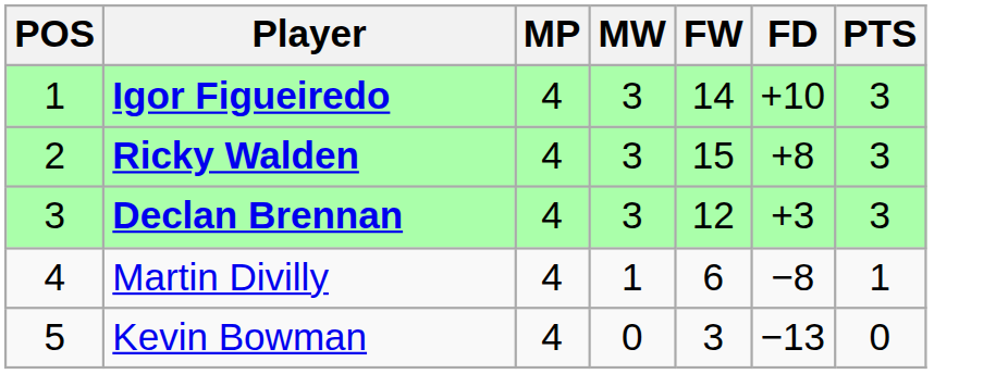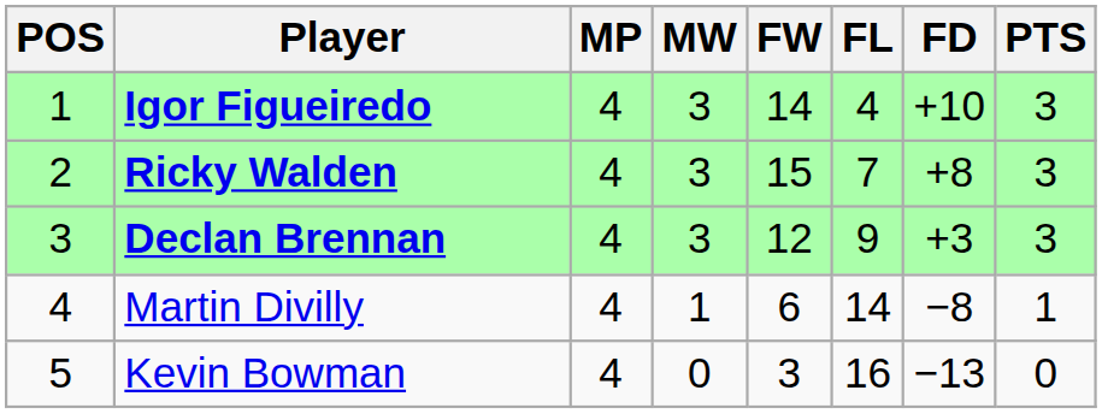 <table class="wikitable" style="text-align: center;">
 <tr>
 <th width=20>POS</th>
 <th width=165>Player</th>
 <th width=20>MP</th>
 <th width=20>MW</th>
 <th width=20>FW</th>
+<th width=20>FL</th>
 <th width=20>FD</th>
 <th width=20>PTS</th>
 </tr>
 <tr style="background:#afa;">
 <td>1</td>
 <td style="text-align:left;"> <strong><a href='#'>Igor Figueiredo</a></strong></td>
 <td>4</td>
 <td>3</td>
 <td>14</td>
+<td>4</td>
 <td>+10</td>
 <td>3</td>
 </tr>
 <tr style="background:#afa;">
 <td>2</td>
 <td style="text-align:left;"> <strong><a href='#'>Ricky Walden</a></strong></td>
 <td>4</td>
 <td>3</td>
 <td>15</td>
+<td>7</td>
 <td>+8</td>
 <td>3</td>
 </tr>
 <tr style="background:#afa;">
 <td>3</td>
 <td style="text-align:left;"> <strong><a href='#'>Declan Brennan</a></strong></td>
 <td>4</td>
 <td>3</td>
 <td>12</td>
+<td>9</td>
 <td>+3</td>
 <td>3</td>
 </tr>
 <tr>
 <td>4</td>
 <td style="text-align:left;"> <a href='#'>Martin Divilly</a></td>
 <td>4</td>
 <td>1</td>
 <td>6</td>
+<td>14</td>
 <td>−8</td>
 <td>1</td>
 </tr>
 <tr>
 <td>5</td>
 <td style="text-align:left;"> <a href='#'>Kevin Bowman</a></td>
 <td>4</td>
 <td>0</td>
 <td>3</td>
+<td>16</td>
 <td>−13</td>
 <td>0</td>
 </tr>
 </table>
